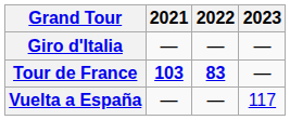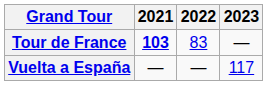 <table class="wikitable plainrowheaders">
 <tr>
 <th scope="col"><a href='#'>Grand Tour</a></th>
 <th scope="col">2021</th>
 <th scope="col">2022</th>
 <th scope="col">2023</th>
 </tr>
 <tr style="text-align:center;">
-<th scope="row"> <a href='#'>Giro d'Italia</a></th>
-<td>—</td>
-<td>—</td>
-<td>—</td>
-</tr>
-<tr style="text-align:center;">
 <th scope="row"> <a href='#'>Tour de France</a></th>
 <td><strong><a href='#'>103</a></strong></td>
-<td><strong><a href='#'>83</a></strong></td>
+<td><a href='#'>83</a></td>
 <td>—</td>
 </tr>
 <tr style="text-align:center;">
 <th scope="row"> <a href='#'>Vuelta a España</a></th>
 <td>—</td>
 <td>—</td>
 <td><a href='#'>117</a></td>
 </tr>
 </table>
